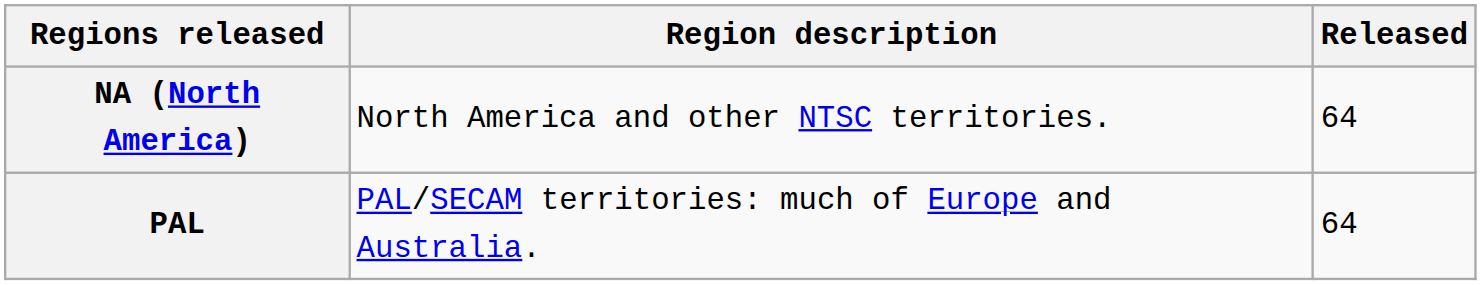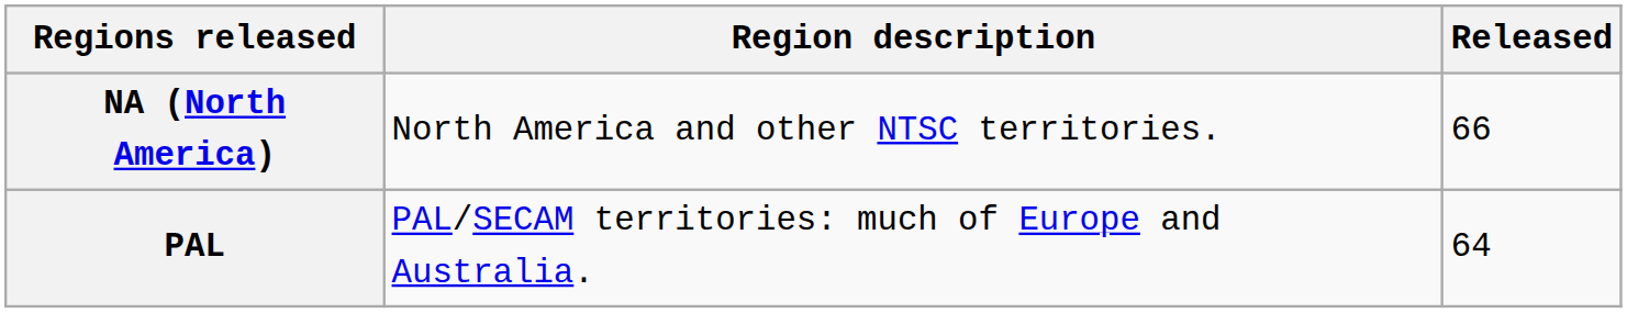 <table class="wikitable sortable" style="margin:1em auto; font-size:1.00em; line-height:1.5em;">
 <tr>
 <th scope="col">Regions released</th>
 <th scope="col">Region description</th>
 <th scope="col">Released</th>
 </tr>
 <tr>
 <th>NA (<a href='#'>North America</a>)</th>
 <td>North America and other <a href='#'>NTSC</a> territories.</td>
-<td>64</td>
+<td>66</td>
 </tr>
 <tr>
 <th>PAL</th>
 <td><a href='#'>PAL</a>/<a href='#'>SECAM</a> territories: much of <a href='#'>Europe</a> and <a href='#'>Australia</a>.</td>
 <td>64</td>
 </tr>
 </table>
